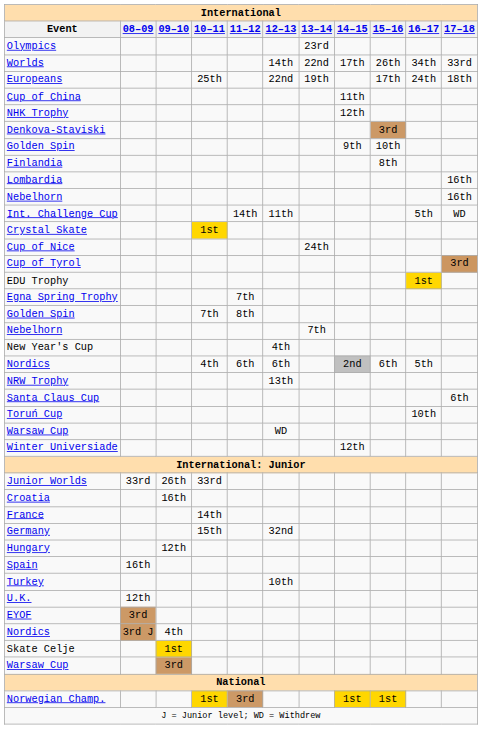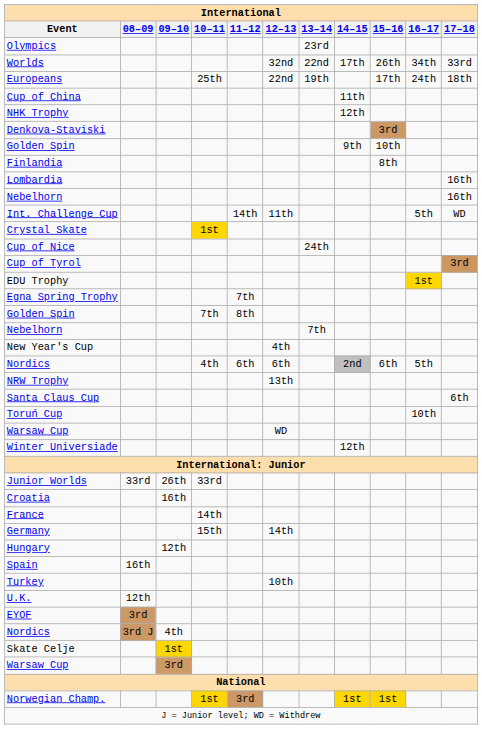 <table class="wikitable" style="text-align:center">
 <tr>
 <th style="background-color: #ffdead; " colspan=11 align=center>International</th>
 </tr>
 <tr>
 <th>Event</th>
 <th><a href='#'>08–09</a></th>
 <th><a href='#'>09–10</a></th>
 <th><a href='#'>10–11</a></th>
 <th><a href='#'>11–12</a></th>
 <th><a href='#'>12–13</a></th>
 <th><a href='#'>13–14</a></th>
 <th><a href='#'>14–15</a></th>
 <th><a href='#'>15–16</a></th>
 <th><a href='#'>16–17</a></th>
 <th><a href='#'>17–18</a></th>
 </tr>
 <tr>
 <td align=left><a href='#'>Olympics</a></td>
 <td></td>
 <td></td>
 <td></td>
 <td></td>
 <td></td>
 <td>23rd</td>
 <td></td>
 <td></td>
 <td></td>
 <td></td>
 </tr>
 <tr>
 <td align=left><a href='#'>Worlds</a></td>
 <td></td>
 <td></td>
 <td></td>
 <td></td>
-<td>14th</td>
+<td>32nd</td>
 <td>22nd</td>
 <td>17th</td>
 <td>26th</td>
 <td>34th</td>
 <td>33rd</td>
 </tr>
 <tr>
 <td align=left><a href='#'>Europeans</a></td>
 <td></td>
 <td></td>
 <td>25th</td>
 <td></td>
 <td>22nd</td>
 <td>19th</td>
 <td></td>
 <td>17th</td>
 <td>24th</td>
 <td>18th</td>
 </tr>
 <tr>
 <td align=left> <a href='#'>Cup of China</a></td>
 <td></td>
 <td></td>
 <td></td>
 <td></td>
 <td></td>
 <td></td>
 <td>11th</td>
 <td></td>
 <td></td>
 <td></td>
 </tr>
 <tr>
 <td align=left> <a href='#'>NHK Trophy</a></td>
 <td></td>
 <td></td>
 <td></td>
 <td></td>
 <td></td>
 <td></td>
 <td>12th</td>
 <td></td>
 <td></td>
 <td></td>
 </tr>
 <tr>
 <td align=left> <a href='#'>Denkova-Staviski</a></td>
 <td></td>
 <td></td>
 <td></td>
 <td></td>
 <td></td>
 <td></td>
 <td></td>
 <td bgcolor=cc9966>3rd</td>
 <td></td>
 <td></td>
 </tr>
 <tr>
 <td align=left> <a href='#'>Golden Spin</a></td>
 <td></td>
 <td></td>
 <td></td>
 <td></td>
 <td></td>
 <td></td>
 <td>9th</td>
 <td>10th</td>
 <td></td>
 <td></td>
 </tr>
 <tr>
 <td align=left> <a href='#'>Finlandia</a></td>
 <td></td>
 <td></td>
 <td></td>
 <td></td>
 <td></td>
 <td></td>
 <td></td>
 <td>8th</td>
 <td></td>
 <td></td>
 </tr>
 <tr>
 <td align=left> <a href='#'>Lombardia</a></td>
 <td></td>
 <td></td>
 <td></td>
 <td></td>
 <td></td>
 <td></td>
 <td></td>
 <td></td>
 <td></td>
 <td>16th</td>
 </tr>
 <tr>
 <td align=left> <a href='#'>Nebelhorn</a></td>
 <td></td>
 <td></td>
 <td></td>
 <td></td>
 <td></td>
 <td></td>
 <td></td>
 <td></td>
 <td></td>
 <td>16th</td>
 </tr>
 <tr>
 <td align=left><a href='#'>Int. Challenge Cup</a></td>
 <td></td>
 <td></td>
 <td></td>
 <td>14th</td>
 <td>11th</td>
 <td></td>
 <td></td>
 <td></td>
 <td>5th</td>
 <td>WD</td>
 </tr>
 <tr>
 <td align=left><a href='#'>Crystal Skate</a></td>
 <td></td>
 <td></td>
 <td bgcolor=gold>1st</td>
 <td></td>
 <td></td>
 <td></td>
 <td></td>
 <td></td>
 <td></td>
 <td></td>
 </tr>
 <tr>
 <td align=left><a href='#'>Cup of Nice</a></td>
 <td></td>
 <td></td>
 <td></td>
 <td></td>
 <td></td>
 <td>24th</td>
 <td></td>
 <td></td>
 <td></td>
 <td></td>
 </tr>
 <tr>
 <td align=left><a href='#'>Cup of Tyrol</a></td>
 <td></td>
 <td></td>
 <td></td>
 <td></td>
 <td></td>
 <td></td>
 <td></td>
 <td></td>
 <td></td>
 <td bgcolor=cc966>3rd</td>
 </tr>
 <tr>
 <td align=left>EDU Trophy</td>
 <td></td>
 <td></td>
 <td></td>
 <td></td>
 <td></td>
 <td></td>
 <td></td>
 <td></td>
 <td bgcolor=gold>1st</td>
 <td></td>
 </tr>
 <tr>
 <td align=left><a href='#'>Egna Spring Trophy</a></td>
 <td></td>
 <td></td>
 <td></td>
 <td>7th</td>
 <td></td>
 <td></td>
 <td></td>
 <td></td>
 <td></td>
 <td></td>
 </tr>
 <tr>
 <td align=left><a href='#'>Golden Spin</a></td>
 <td></td>
 <td></td>
 <td>7th</td>
 <td>8th</td>
 <td></td>
 <td></td>
 <td></td>
 <td></td>
 <td></td>
 <td></td>
 </tr>
 <tr>
 <td align=left><a href='#'>Nebelhorn</a></td>
 <td></td>
 <td></td>
 <td></td>
 <td></td>
 <td></td>
 <td>7th</td>
 <td></td>
 <td></td>
 <td></td>
 <td></td>
 </tr>
 <tr>
 <td align=left>New Year's Cup</td>
 <td></td>
 <td></td>
 <td></td>
 <td></td>
 <td>4th</td>
 <td></td>
 <td></td>
 <td></td>
 <td></td>
 <td></td>
 </tr>
 <tr>
 <td align=left><a href='#'>Nordics</a></td>
 <td></td>
 <td></td>
 <td>4th</td>
 <td>6th</td>
 <td>6th</td>
 <td></td>
 <td bgcolor=silver>2nd</td>
 <td>6th</td>
 <td>5th</td>
 <td></td>
 </tr>
 <tr>
 <td align=left><a href='#'>NRW Trophy</a></td>
 <td></td>
 <td></td>
 <td></td>
 <td></td>
 <td>13th</td>
 <td></td>
 <td></td>
 <td></td>
 <td></td>
 <td></td>
 </tr>
 <tr>
 <td align=left><a href='#'>Santa Claus Cup</a></td>
 <td></td>
 <td></td>
 <td></td>
 <td></td>
 <td></td>
 <td></td>
 <td></td>
 <td></td>
 <td></td>
 <td>6th</td>
 </tr>
 <tr>
 <td align=left><a href='#'>Toruń Cup</a></td>
 <td></td>
 <td></td>
 <td></td>
 <td></td>
 <td></td>
 <td></td>
 <td></td>
 <td></td>
 <td>10th</td>
 <td></td>
 </tr>
 <tr>
 <td align=left><a href='#'>Warsaw Cup</a></td>
 <td></td>
 <td></td>
 <td></td>
 <td></td>
 <td>WD</td>
 <td></td>
 <td></td>
 <td></td>
 <td></td>
 <td></td>
 </tr>
 <tr>
 <td align=left><a href='#'>Winter Universiade</a></td>
 <td></td>
 <td></td>
 <td></td>
 <td></td>
 <td></td>
 <td></td>
 <td>12th</td>
 <td></td>
 <td></td>
 <td></td>
 </tr>
 <tr>
 <th style="background-color: #ffdead; " colspan=11 align=center>International: Junior</th>
 </tr>
 <tr>
 <td align=left><a href='#'>Junior Worlds</a></td>
 <td>33rd</td>
 <td>26th</td>
 <td>33rd</td>
 <td></td>
 <td></td>
 <td></td>
 <td></td>
 <td></td>
 <td></td>
 <td></td>
 </tr>
 <tr>
 <td align=left> <a href='#'>Croatia</a></td>
 <td></td>
 <td>16th</td>
 <td></td>
 <td></td>
 <td></td>
 <td></td>
 <td></td>
 <td></td>
 <td></td>
 <td></td>
 </tr>
 <tr>
 <td align=left> <a href='#'>France</a></td>
 <td></td>
 <td></td>
 <td>14th</td>
 <td></td>
 <td></td>
 <td></td>
 <td></td>
 <td></td>
 <td></td>
 <td></td>
 </tr>
 <tr>
 <td align=left> <a href='#'>Germany</a></td>
 <td></td>
 <td></td>
 <td>15th</td>
 <td></td>
-<td>32nd</td>
+<td>14th</td>
 <td></td>
 <td></td>
 <td></td>
 <td></td>
 <td></td>
 </tr>
 <tr>
 <td align=left> <a href='#'>Hungary</a></td>
 <td></td>
 <td>12th</td>
 <td></td>
 <td></td>
 <td></td>
 <td></td>
 <td></td>
 <td></td>
 <td></td>
 <td></td>
 </tr>
 <tr>
 <td align=left> <a href='#'>Spain</a></td>
 <td>16th</td>
 <td></td>
 <td></td>
 <td></td>
 <td></td>
 <td></td>
 <td></td>
 <td></td>
 <td></td>
 <td></td>
 </tr>
 <tr>
 <td align=left> <a href='#'>Turkey</a></td>
 <td></td>
 <td></td>
 <td></td>
 <td></td>
 <td>10th</td>
 <td></td>
 <td></td>
 <td></td>
 <td></td>
 <td></td>
 </tr>
 <tr>
 <td align=left> <a href='#'>U.K.</a></td>
 <td>12th</td>
 <td></td>
 <td></td>
 <td></td>
 <td></td>
 <td></td>
 <td></td>
 <td></td>
 <td></td>
 <td></td>
 </tr>
 <tr>
 <td align=left><a href='#'>EYOF</a></td>
 <td bgcolor=cc9966>3rd</td>
 <td></td>
 <td></td>
 <td></td>
 <td></td>
 <td></td>
 <td></td>
 <td></td>
 <td></td>
 <td></td>
 </tr>
 <tr>
 <td align=left><a href='#'>Nordics</a></td>
 <td bgcolor=cc9966>3rd J</td>
 <td>4th</td>
 <td></td>
 <td></td>
 <td></td>
 <td></td>
 <td></td>
 <td></td>
 <td></td>
 <td></td>
 </tr>
 <tr>
 <td align=left>Skate Celje</td>
 <td></td>
 <td bgcolor=gold>1st</td>
 <td></td>
 <td></td>
 <td></td>
 <td></td>
 <td></td>
 <td></td>
 <td></td>
 <td></td>
 </tr>
 <tr>
 <td align=left><a href='#'>Warsaw Cup</a></td>
 <td></td>
 <td bgcolor=cc9966>3rd</td>
 <td></td>
 <td></td>
 <td></td>
 <td></td>
 <td></td>
 <td></td>
 <td></td>
 <td></td>
 </tr>
 <tr>
 <th style="background-color: #ffdead; " colspan=11 align=center>National</th>
 </tr>
 <tr>
 <td align=left><a href='#'>Norwegian Champ.</a></td>
 <td></td>
 <td></td>
 <td bgcolor=gold>1st</td>
 <td bgcolor=cc9966>3rd</td>
 <td></td>
 <td></td>
 <td bgcolor=gold>1st</td>
 <td bgcolor=gold>1st</td>
 <td></td>
 <td></td>
 </tr>
 <tr>
 <td colspan=11 align=center><small> J = Junior level; WD = Withdrew </small></td>
 </tr>
 </table>
